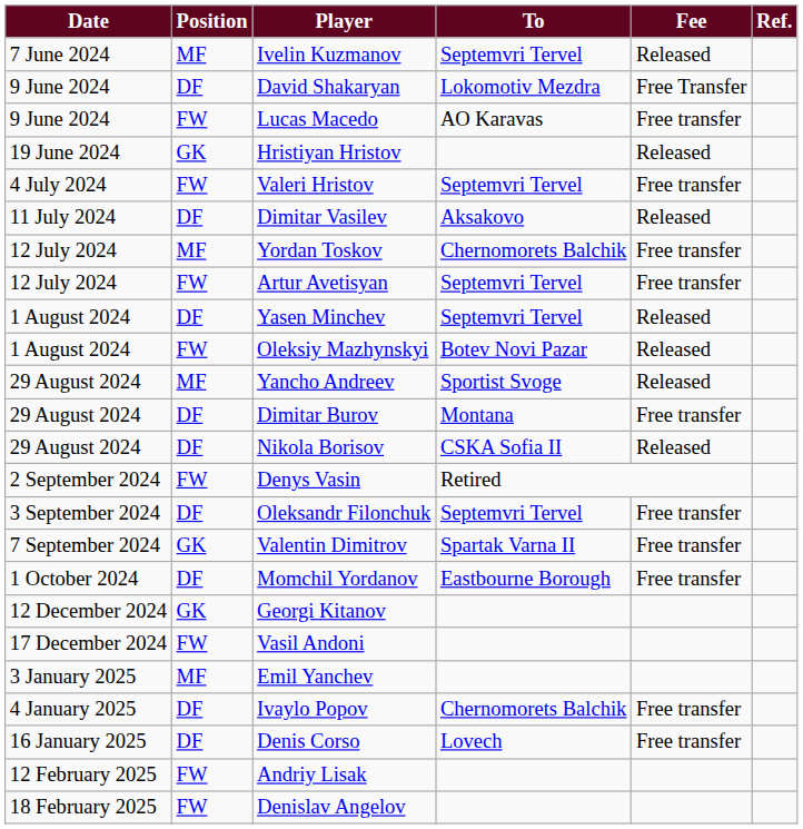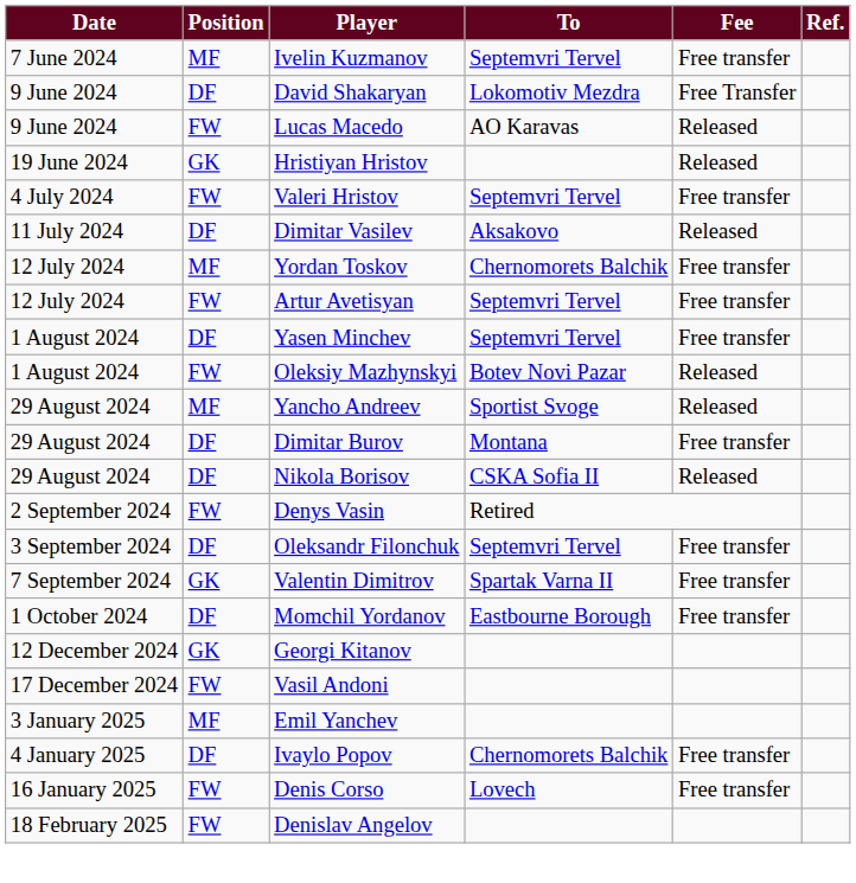 <table class="wikitable plainrowheaders sortable">
 <tr>
 <th style="background:#5F021F; color:#FFFFFF;">Date</th>
 <th style="background:#5F021F; color:#FFFFFF;">Position</th>
 <th style="background:#5F021F; color:#FFFFFF;">Player</th>
 <th style="background:#5F021F; color:#FFFFFF;">To</th>
 <th style="background:#5F021F; color:#FFFFFF;">Fee</th>
 <th style="background:#5F021F; color:#FFFFFF;">Ref.</th>
 </tr>
 <tr>
 <td>7 June 2024</td>
 <td><a href='#'>MF</a></td>
 <td> <a href='#'>Ivelin Kuzmanov</a></td>
 <td><a href='#'>Septemvri Tervel</a></td>
-<td>Released</td>
+<td>Free transfer</td>
 <td></td>
 </tr>
 <tr>
 <td>9 June 2024</td>
 <td><a href='#'>DF</a></td>
 <td> <a href='#'>David Shakaryan</a></td>
 <td><a href='#'>Lokomotiv Mezdra</a></td>
 <td>Free Transfer</td>
 <td></td>
 </tr>
 <tr>
 <td>9 June 2024</td>
 <td><a href='#'>FW</a></td>
 <td> <a href='#'>Lucas Macedo</a></td>
 <td> AO Karavas</td>
-<td>Free transfer</td>
+<td>Released</td>
 <td></td>
 </tr>
 <tr>
 <td>19 June 2024</td>
 <td><a href='#'>GK</a></td>
 <td> <a href='#'>Hristiyan Hristov</a></td>
 <td></td>
 <td>Released</td>
 <td></td>
 </tr>
 <tr>
 <td>4 July 2024</td>
 <td><a href='#'>FW</a></td>
 <td> <a href='#'>Valeri Hristov</a></td>
 <td><a href='#'>Septemvri Tervel</a></td>
 <td>Free transfer</td>
 <td></td>
 </tr>
 <tr>
 <td>11 July 2024</td>
 <td><a href='#'>DF</a></td>
 <td> <a href='#'>Dimitar Vasilev</a></td>
 <td><a href='#'>Aksakovo</a></td>
 <td>Released</td>
 <td></td>
 </tr>
 <tr>
 <td>12 July 2024</td>
 <td><a href='#'>MF</a></td>
 <td> <a href='#'>Yordan Toskov</a></td>
 <td><a href='#'>Chernomorets Balchik</a></td>
 <td>Free transfer</td>
 <td></td>
 </tr>
 <tr>
 <td>12 July 2024</td>
 <td><a href='#'>FW</a></td>
 <td> <a href='#'>Artur Avetisyan</a></td>
 <td><a href='#'>Septemvri Tervel</a></td>
 <td>Free transfer</td>
 <td></td>
 </tr>
 <tr>
 <td>1 August 2024</td>
 <td><a href='#'>DF</a></td>
 <td> <a href='#'>Yasen Minchev</a></td>
 <td><a href='#'>Septemvri Tervel</a></td>
-<td>Released</td>
+<td>Free transfer</td>
 <td></td>
 </tr>
 <tr>
 <td>1 August 2024</td>
 <td><a href='#'>FW</a></td>
 <td> <a href='#'>Oleksiy Mazhynskyi</a></td>
 <td><a href='#'>Botev Novi Pazar</a></td>
 <td>Released</td>
 <td></td>
 </tr>
 <tr>
 <td>29 August 2024</td>
 <td><a href='#'>MF</a></td>
 <td> <a href='#'>Yancho Andreev</a></td>
 <td><a href='#'>Sportist Svoge</a></td>
 <td>Released</td>
 <td></td>
 </tr>
 <tr>
 <td>29 August 2024</td>
 <td><a href='#'>DF</a></td>
 <td> <a href='#'>Dimitar Burov</a></td>
 <td><a href='#'>Montana</a></td>
 <td>Free transfer</td>
 <td></td>
 </tr>
 <tr>
 <td>29 August 2024</td>
 <td><a href='#'>DF</a></td>
 <td> <a href='#'>Nikola Borisov</a></td>
 <td><a href='#'>CSKA Sofia II</a></td>
 <td>Released</td>
 <td></td>
 </tr>
 <tr>
 <td>2 September 2024</td>
 <td><a href='#'>FW</a></td>
 <td> <a href='#'>Denys Vasin</a></td>
 <td colspan="2">Retired</td>
 <td></td>
 </tr>
 <tr>
 <td>3 September 2024</td>
 <td><a href='#'>DF</a></td>
 <td> <a href='#'>Oleksandr Filonchuk</a></td>
 <td><a href='#'>Septemvri Tervel</a></td>
 <td>Free transfer</td>
 <td></td>
 </tr>
 <tr>
 <td>7 September 2024</td>
 <td><a href='#'>GK</a></td>
 <td> <a href='#'>Valentin Dimitrov</a></td>
 <td><a href='#'>Spartak Varna II</a></td>
 <td>Free transfer</td>
 <td></td>
 </tr>
 <tr>
 <td>1 October 2024</td>
 <td><a href='#'>DF</a></td>
 <td> <a href='#'>Momchil Yordanov</a></td>
 <td> <a href='#'>Eastbourne Borough</a></td>
 <td>Free transfer</td>
 <td></td>
 </tr>
 <tr>
 <td>12 December 2024</td>
 <td><a href='#'>GK</a></td>
 <td> <a href='#'>Georgi Kitanov</a></td>
 <td></td>
 <td></td>
 <td></td>
 </tr>
 <tr>
 <td>17 December 2024</td>
 <td><a href='#'>FW</a></td>
 <td> <a href='#'>Vasil Andoni</a></td>
 <td></td>
 <td></td>
 <td></td>
 </tr>
 <tr>
 <td>3 January 2025</td>
 <td><a href='#'>MF</a></td>
 <td> <a href='#'>Emil Yanchev</a></td>
 <td></td>
 <td></td>
 <td></td>
 </tr>
 <tr>
 <td>4 January 2025</td>
 <td><a href='#'>DF</a></td>
 <td> <a href='#'>Ivaylo Popov</a></td>
 <td><a href='#'>Chernomorets Balchik</a></td>
 <td>Free transfer</td>
 <td></td>
 </tr>
 <tr>
 <td>16 January 2025</td>
-<td><a href='#'>DF</a></td>
+<td><a href='#'>FW</a></td>
 <td> <a href='#'>Denis Corso</a></td>
 <td><a href='#'>Lovech</a></td>
 <td>Free transfer</td>
-<td></td>
-</tr>
-<tr>
-<td>12 February 2025</td>
-<td><a href='#'>FW</a></td>
-<td> <a href='#'>Andriy Lisak</a></td>
-<td></td>
-<td></td>
 <td></td>
 </tr>
 <tr>
 <td>18 February 2025</td>
 <td><a href='#'>FW</a></td>
 <td> <a href='#'>Denislav Angelov</a></td>
 <td></td>
 <td></td>
 <td></td>
 </tr>
 </table>
